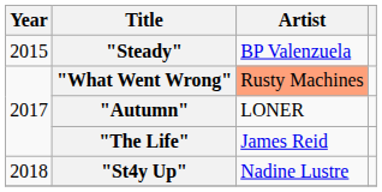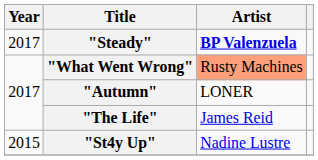 <table class="wikitable plainrowheaders sortable">
 <tr style="background:#ccc; text-align:center;">
 <th scope="col">Year</th>
 <th scope="col">Title</th>
 <th scope="col">Artist</th>
 <th scope="col" class="unsortable"></th>
 </tr>
 <tr>
-<td>2015</td>
+<td>2017</td>
 <th scope=row>"Steady"</th>
-<td><a href='#'>BP Valenzuela</a></td>
+<td><strong><a href='#'>BP Valenzuela</a></strong></td>
 <td style="text-align:center;"></td>
 </tr>
 <tr>
 <td rowspan="3">2017</td>
 <th scope=row>"What Went Wrong"</th>
 <td style="background: lightsalmon;">Rusty Machines</td>
 <td style="text-align:center;"></td>
 </tr>
 <tr>
 <th scope=row>"Autumn"</th>
 <td>LONER</td>
 <td style="text-align:center;"></td>
 </tr>
 <tr>
 <th scope=row>"The Life"</th>
 <td><a href='#'>James Reid</a></td>
 <td style="text-align:center;"></td>
 </tr>
 <tr>
-<td>2018</td>
+<td>2015</td>
 <th scope=row>"St4y Up"</th>
 <td><a href='#'>Nadine Lustre</a></td>
 <td style="text-align:center;"></td>
 </tr>
 <tr>
 </tr>
 </table>
